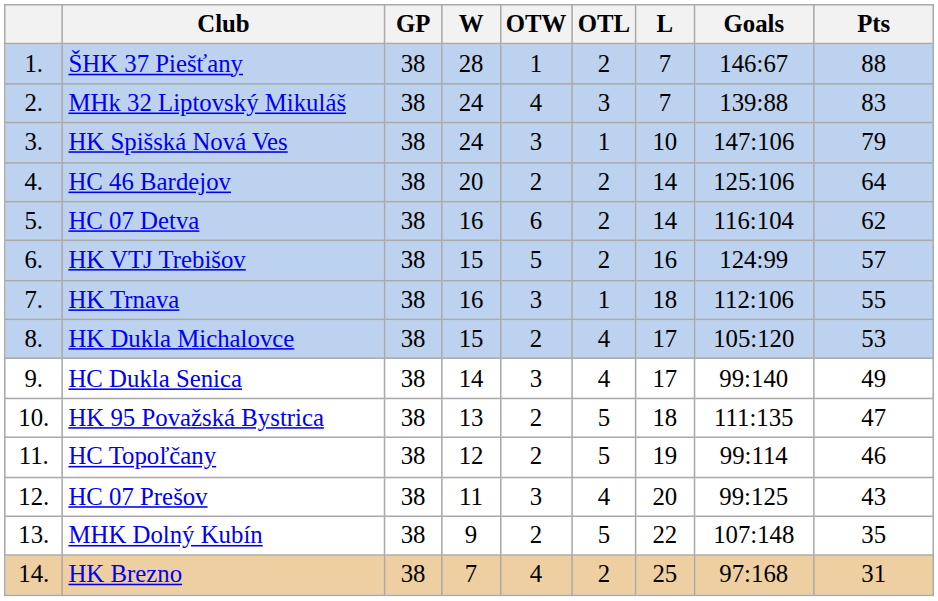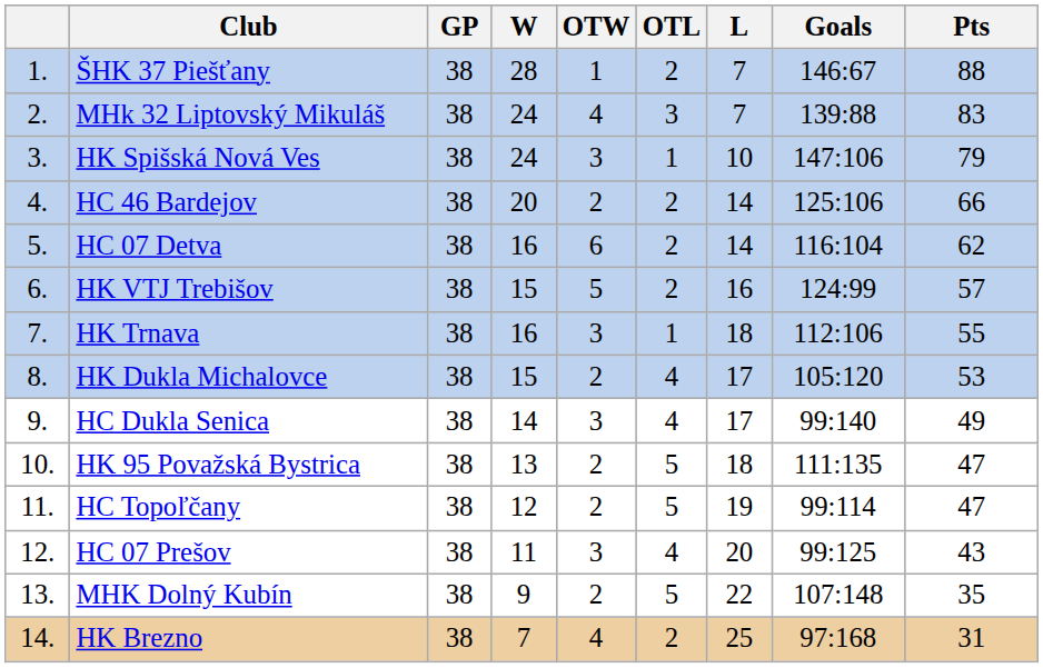 <table class="wikitable">
 <tr>
 <th width="30"></th>
 <th width="200">Club</th>
 <th width="30">GP</th>
 <th width="30">W</th>
 <th width="30">OTW</th>
 <th width="30">OTL</th>
 <th width="30">L</th>
 <th width="70">Goals</th>
 <th width="70">Pts</th>
 </tr>
 <tr bgcolor="#BCD2EE" align="center">
 <td>1.</td>
 <td align="left"><a href='#'>ŠHK 37 Piešťany</a></td>
 <td>38</td>
 <td>28</td>
 <td>1</td>
 <td>2</td>
 <td>7</td>
 <td>146:67</td>
 <td>88</td>
 </tr>
 <tr bgcolor="#BCD2EE" align="center">
 <td>2.</td>
 <td align="left"><a href='#'>MHk 32 Liptovský Mikuláš</a></td>
 <td>38</td>
 <td>24</td>
 <td>4</td>
 <td>3</td>
 <td>7</td>
 <td>139:88</td>
 <td>83</td>
 </tr>
 <tr bgcolor="#BCD2EE" align="center">
 <td>3.</td>
 <td align="left"><a href='#'>HK Spišská Nová Ves</a></td>
 <td>38</td>
 <td>24</td>
 <td>3</td>
 <td>1</td>
 <td>10</td>
 <td>147:106</td>
 <td>79</td>
 </tr>
 <tr bgcolor="#BCD2EE" align="center">
 <td>4.</td>
 <td align="left"><a href='#'>HC 46 Bardejov</a></td>
 <td>38</td>
 <td>20</td>
 <td>2</td>
 <td>2</td>
 <td>14</td>
 <td>125:106</td>
-<td>64</td>
+<td>66</td>
 </tr>
 <tr bgcolor="#BCD2EE" align="center">
 <td>5.</td>
 <td align="left"><a href='#'>HC 07 Detva</a></td>
 <td>38</td>
 <td>16</td>
 <td>6</td>
 <td>2</td>
 <td>14</td>
 <td>116:104</td>
 <td>62</td>
 </tr>
 <tr bgcolor="#BCD2EE" align="center">
 <td>6.</td>
 <td align="left"><a href='#'>HK VTJ Trebišov</a></td>
 <td>38</td>
 <td>15</td>
 <td>5</td>
 <td>2</td>
 <td>16</td>
 <td>124:99</td>
 <td>57</td>
 </tr>
 <tr bgcolor="#BCD2EE" align="center">
 <td>7.</td>
 <td align="left"><a href='#'>HK Trnava</a></td>
 <td>38</td>
 <td>16</td>
 <td>3</td>
 <td>1</td>
 <td>18</td>
 <td>112:106</td>
 <td>55</td>
 </tr>
 <tr bgcolor="#BCD2EE" align="center">
 <td>8.</td>
 <td align="left"><a href='#'>HK Dukla Michalovce</a></td>
 <td>38</td>
 <td>15</td>
 <td>2</td>
 <td>4</td>
 <td>17</td>
 <td>105:120</td>
 <td>53</td>
 </tr>
 <tr bgcolor="#FFFFFF" align="center">
 <td>9.</td>
 <td align="left"><a href='#'>HC Dukla Senica</a></td>
 <td>38</td>
 <td>14</td>
 <td>3</td>
 <td>4</td>
 <td>17</td>
 <td>99:140</td>
 <td>49</td>
 </tr>
 <tr bgcolor="#FFFFFF" align="center">
 <td>10.</td>
 <td align="left"><a href='#'>HK 95 Považská Bystrica</a></td>
 <td>38</td>
 <td>13</td>
 <td>2</td>
 <td>5</td>
 <td>18</td>
 <td>111:135</td>
 <td>47</td>
 </tr>
 <tr bgcolor="#FFFFFF" align="center">
 <td>11.</td>
 <td align="left"><a href='#'>HC Topoľčany</a></td>
 <td>38</td>
 <td>12</td>
 <td>2</td>
 <td>5</td>
 <td>19</td>
 <td>99:114</td>
-<td>46</td>
+<td>47</td>
 </tr>
 <tr bgcolor="#FFFFFF" align="center">
 <td>12.</td>
 <td align="left"><a href='#'>HC 07 Prešov</a></td>
 <td>38</td>
 <td>11</td>
 <td>3</td>
 <td>4</td>
 <td>20</td>
 <td>99:125</td>
 <td>43</td>
 </tr>
 <tr bgcolor="#FFFFFF" align="center">
 <td>13.</td>
 <td align="left"><a href='#'>MHK Dolný Kubín</a></td>
 <td>38</td>
 <td>9</td>
 <td>2</td>
 <td>5</td>
 <td>22</td>
 <td>107:148</td>
 <td>35</td>
 </tr>
 <tr bgcolor="#EECFA1" align="center">
 <td>14.</td>
 <td align="left"><a href='#'>HK Brezno</a></td>
 <td>38</td>
 <td>7</td>
 <td>4</td>
 <td>2</td>
 <td>25</td>
 <td>97:168</td>
 <td>31</td>
 </tr>
 </table>
